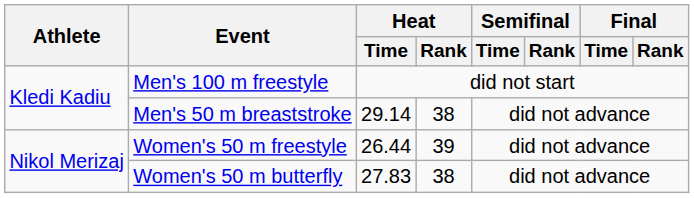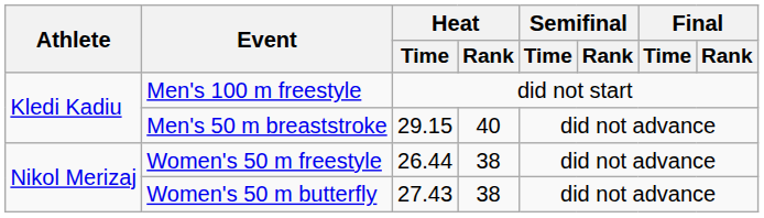 <table class=wikitable style="font-size:90%; text-align:center">
 <tr>
 <th rowspan="2">Athlete</th>
 <th rowspan="2">Event</th>
 <th colspan="2">Heat</th>
 <th colspan="2">Semifinal</th>
 <th colspan="2">Final</th>
 </tr>
 <tr style="font-size:95%">
 <th>Time</th>
 <th>Rank</th>
 <th>Time</th>
 <th>Rank</th>
 <th>Time</th>
 <th>Rank</th>
 </tr>
 <tr>
 <td align=left rowspan=2><a href='#'>Kledi Kadiu</a></td>
 <td align=left><a href='#'>Men's 100 m freestyle</a></td>
 <td colspan=6>did not start</td>
 </tr>
 <tr>
 <td align=left><a href='#'>Men's 50 m breaststroke</a></td>
-<td>29.14</td>
-<td>38</td>
+<td>29.15</td>
+<td>40</td>
 <td colspan=4>did not advance</td>
 </tr>
 <tr>
 <td align=left rowspan=2><a href='#'>Nikol Merizaj</a></td>
 <td align=left><a href='#'>Women's 50 m freestyle</a></td>
 <td>26.44</td>
-<td>39</td>
+<td>38</td>
 <td colspan=4>did not advance</td>
 </tr>
 <tr>
 <td align=left><a href='#'>Women's 50 m butterfly</a></td>
-<td>27.83</td>
+<td>27.43</td>
 <td>38</td>
 <td colspan=4>did not advance</td>
 </tr>
 </table>
